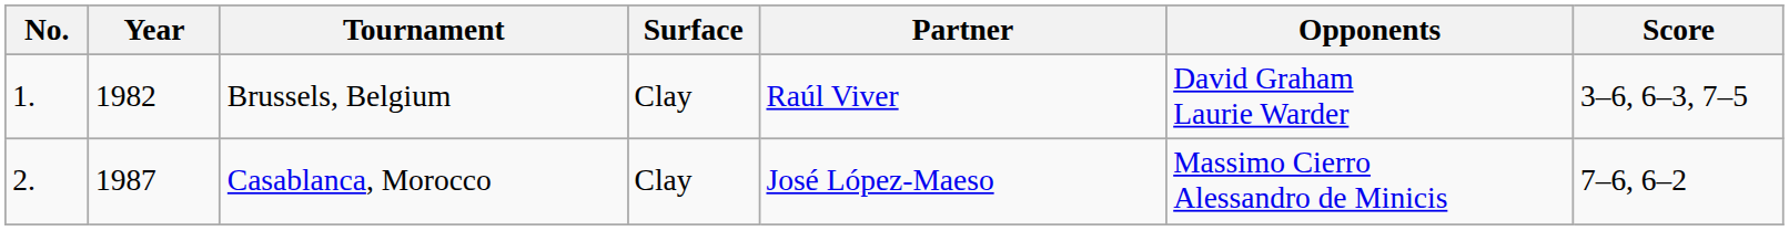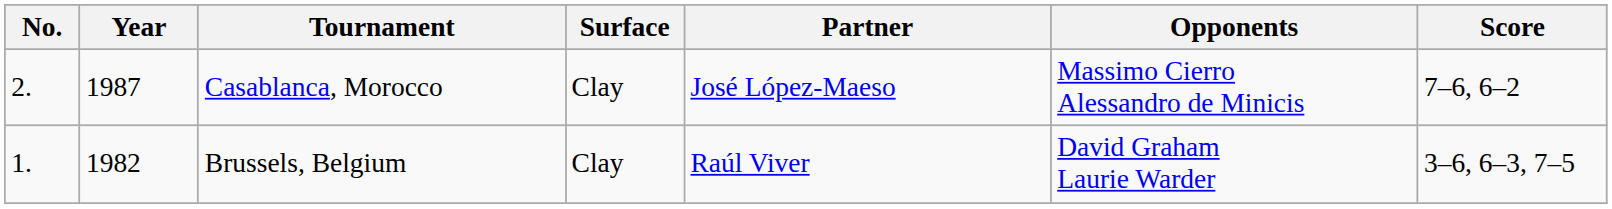 <table class="sortable wikitable" style=font-size:97%>
 <tr>
 <th width=35>No.</th>
 <th width=60>Year</th>
 <th width=200>Tournament</th>
 <th width=60>Surface</th>
 <th width=200>Partner</th>
 <th width=200>Opponents</th>
 <th style="width:100px" class="unsortable">Score</th>
 </tr>
 <tr>
+<td>2.</td>
+<td>1987</td>
+<td><a href='#'>Casablanca</a>, Morocco</td>
+<td>Clay</td>
+<td> <a href='#'>José López-Maeso</a></td>
+<td> <a href='#'>Massimo Cierro</a><br> <a href='#'>Alessandro de Minicis</a></td>
+<td>7–6, 6–2</td>
+</tr>
+<tr>
 <td>1.</td>
 <td>1982</td>
 <td>Brussels, Belgium</td>
 <td>Clay</td>
 <td> <a href='#'>Raúl Viver</a></td>
 <td> <a href='#'>David Graham</a><br> <a href='#'>Laurie Warder</a></td>
 <td>3–6, 6–3, 7–5</td>
 </tr>
-<tr>
-<td>2.</td>
-<td>1987</td>
-<td><a href='#'>Casablanca</a>, Morocco</td>
-<td>Clay</td>
-<td> <a href='#'>José López-Maeso</a></td>
-<td> <a href='#'>Massimo Cierro</a><br> <a href='#'>Alessandro de Minicis</a></td>
-<td>7–6, 6–2</td>
-</tr>
 </table>
